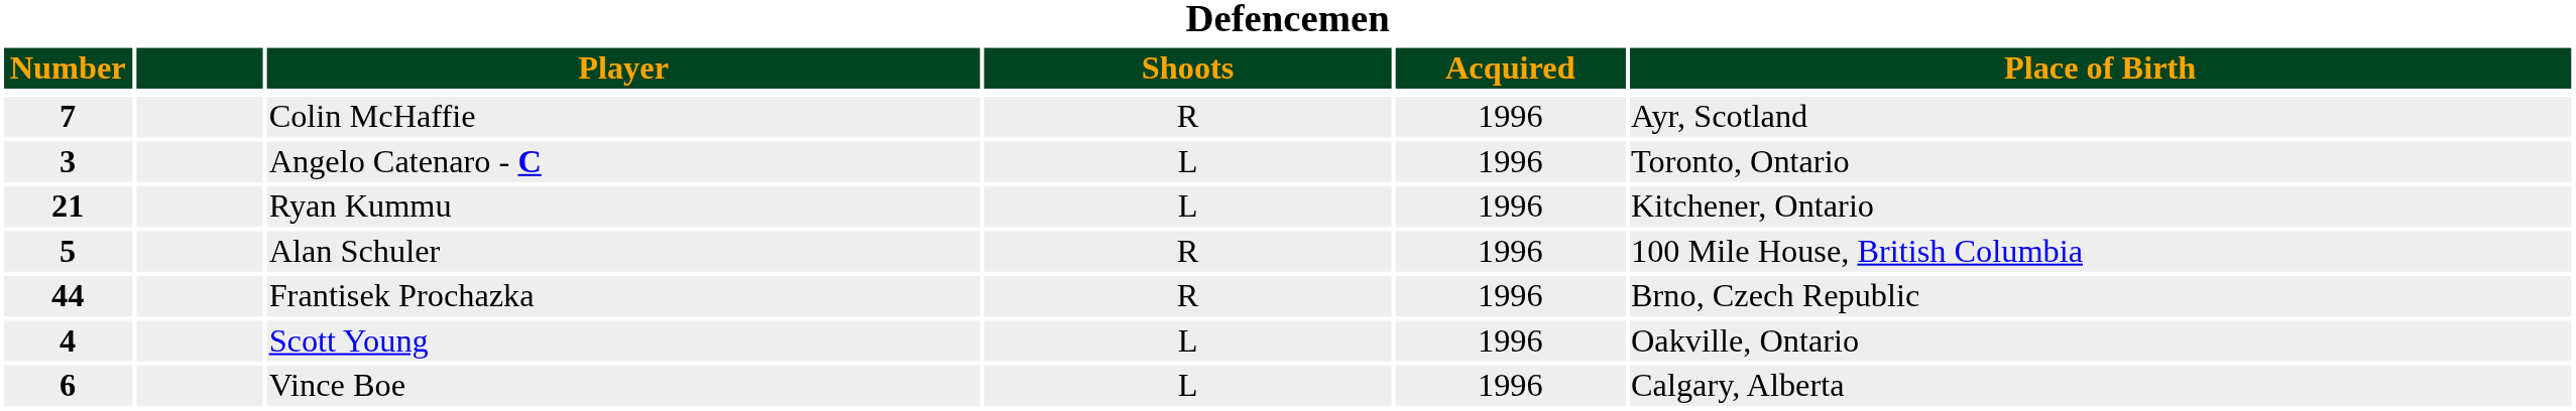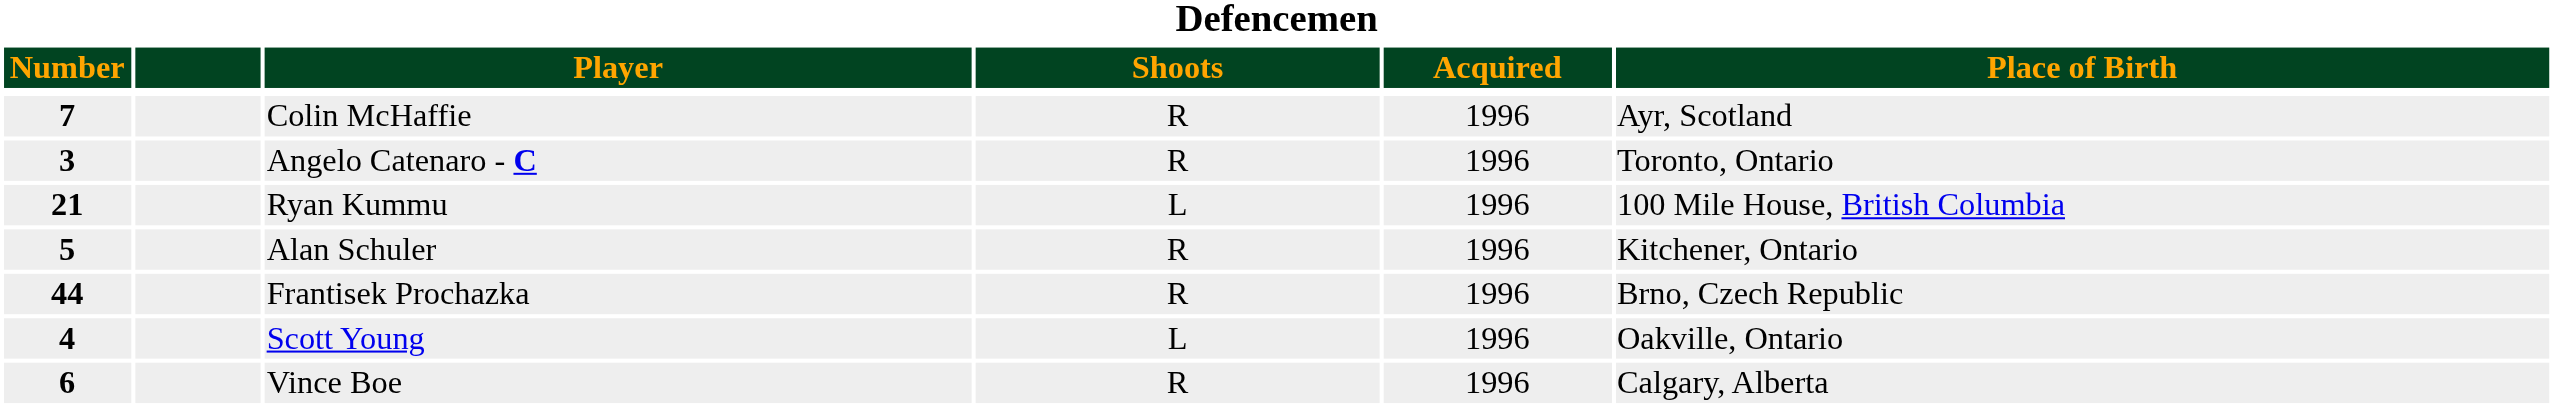 <table class="toccolours" style="width:100%">
 <tr>
 <th colspan=7><big>Defencemen</big></th>
 </tr>
 <tr style="background:#014421; color:#FFA500">
 <th width=5%>Number</th>
 <th width=5%></th>
 <th !width=15%>Player</th>
 <th width=16%>Shoots</th>
 <th width=9%>Acquired</th>
 <th width=37%>Place of Birth</th>
 </tr>
 <tr>
 </tr>
 <tr style="background:#eee">
 <td align=center><strong>7</strong></td>
 <td align=center></td>
 <td>Colin McHaffie</td>
 <td align=center>R</td>
 <td align=center>1996</td>
 <td>Ayr, Scotland</td>
 </tr>
 <tr style="background:#eee">
 <td align=center><strong>3</strong></td>
 <td align=center></td>
 <td>Angelo Catenaro - <strong><a href='#'>C</a></strong></td>
-<td align=center>L</td>
+<td align=center>R</td>
 <td align=center>1996</td>
 <td>Toronto, Ontario</td>
 </tr>
 <tr style="background:#eee">
 <td align=center><strong>21</strong></td>
 <td align=center></td>
 <td>Ryan Kummu</td>
 <td align=center>L</td>
 <td align=center>1996</td>
-<td>Kitchener, Ontario</td>
+<td>100 Mile House, <a href='#'>British Columbia</a></td>
 </tr>
 <tr style="background:#eee">
 <td align=center><strong>5</strong></td>
 <td align=center></td>
 <td>Alan Schuler</td>
 <td align=center>R</td>
 <td align=center>1996</td>
-<td>100 Mile House, <a href='#'>British Columbia</a></td>
+<td>Kitchener, Ontario</td>
 </tr>
 <tr style="background:#eee">
 <td align=center><strong>44</strong></td>
 <td align=center></td>
 <td>Frantisek Prochazka</td>
 <td align=center>R</td>
 <td align=center>1996</td>
 <td>Brno, Czech Republic</td>
 </tr>
 <tr style="background:#eee">
 <td align=center><strong>4</strong></td>
 <td align=center></td>
 <td><a href='#'>Scott Young</a></td>
 <td align=center>L</td>
 <td align=center>1996</td>
 <td>Oakville, Ontario</td>
 </tr>
 <tr style="background:#eee">
 <td align=center><strong>6</strong></td>
 <td align=center></td>
 <td>Vince Boe</td>
-<td align=center>L</td>
+<td align=center>R</td>
 <td align=center>1996</td>
 <td>Calgary, Alberta</td>
 </tr>
 </table>
